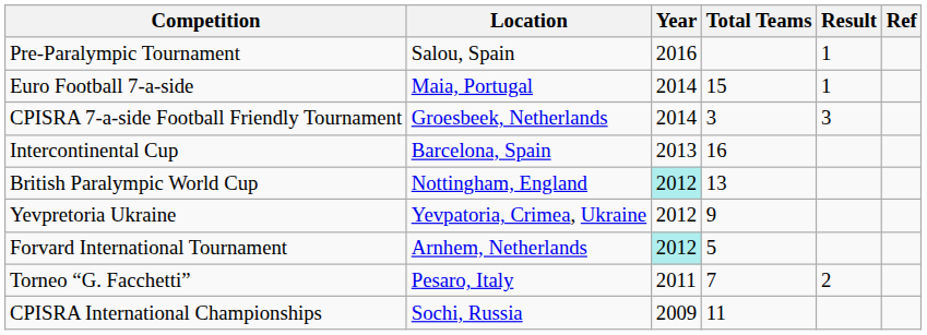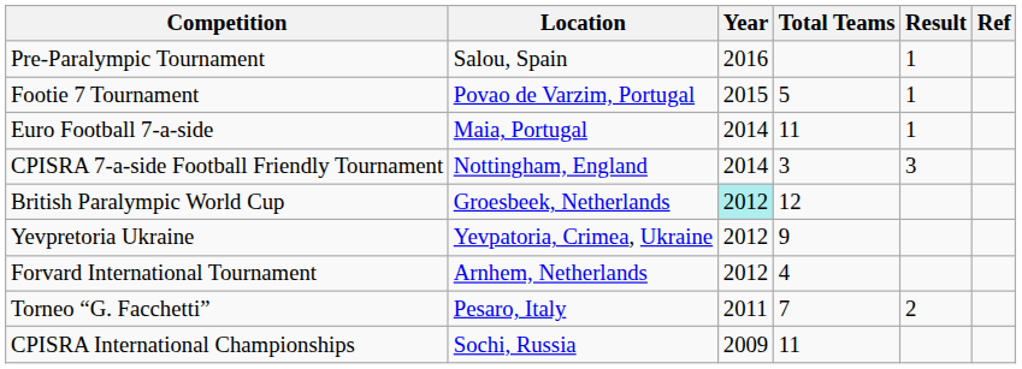 <table class="wikitable">
 <tr>
 <th>Competition</th>
 <th>Location</th>
 <th>Year</th>
 <th>Total Teams</th>
 <th>Result</th>
 <th>Ref</th>
 </tr>
 <tr>
 <td>Pre-Paralympic Tournament</td>
 <td>Salou, Spain</td>
 <td>2016</td>
 <td></td>
 <td>1</td>
 <td></td>
 </tr>
 <tr>
+<td>Footie 7 Tournament</td>
+<td><a href='#'>Povao de Varzim, Portugal</a></td>
+<td>2015</td>
+<td>5</td>
+<td>1</td>
+<td></td>
+</tr>
+<tr>
 <td>Euro Football 7-a-side</td>
 <td><a href='#'>Maia, Portugal</a></td>
 <td>2014</td>
-<td>15</td>
+<td>11</td>
 <td>1</td>
 <td></td>
 </tr>
 <tr>
 <td>CPISRA 7-a-side Football Friendly Tournament</td>
-<td><a href='#'>Groesbeek, Netherlands</a></td>
+<td><a href='#'>Nottingham, England</a></td>
 <td>2014</td>
 <td>3</td>
 <td>3</td>
 <td></td>
 </tr>
 <tr>
-<td>Intercontinental Cup</td>
-<td><a href='#'>Barcelona, Spain</a></td>
-<td>2013</td>
-<td>16</td>
-<td></td>
-<td></td>
-</tr>
-<tr>
 <td>British Paralympic World Cup</td>
-<td><a href='#'>Nottingham, England</a></td>
+<td><a href='#'>Groesbeek, Netherlands</a></td>
 <td style="background: paleturquoise;">2012</td>
-<td>13</td>
+<td>12</td>
 <td></td>
 <td></td>
 </tr>
 <tr>
 <td>Yevpretoria Ukraine</td>
 <td><a href='#'>Yevpatoria, Crimea</a>, <a href='#'>Ukraine</a></td>
 <td>2012</td>
 <td>9</td>
 <td></td>
 <td></td>
 </tr>
 <tr>
 <td>Forvard International Tournament</td>
 <td><a href='#'>Arnhem, Netherlands</a></td>
-<td style="background: paleturquoise;">2012</td>
-<td>5</td>
+<td>2012</td>
+<td>4</td>
 <td></td>
 <td></td>
 </tr>
 <tr>
 <td>Torneo “G. Facchetti”</td>
 <td><a href='#'>Pesaro, Italy</a></td>
 <td>2011</td>
 <td>7</td>
 <td>2</td>
 <td></td>
 </tr>
 <tr>
 <td>CPISRA International Championships</td>
 <td><a href='#'>Sochi, Russia</a></td>
 <td>2009</td>
 <td>11</td>
 <td></td>
 <td></td>
 </tr>
 </table>
